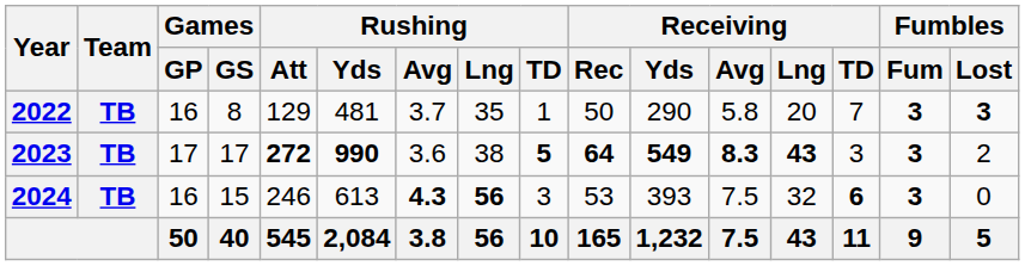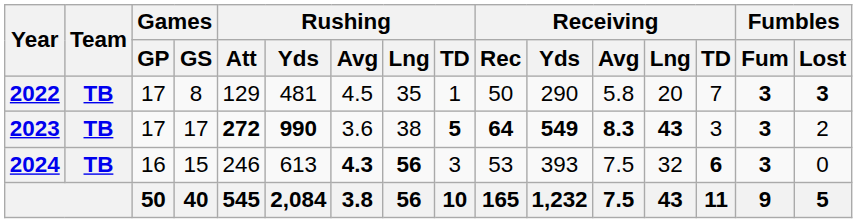 <table class="wikitable" style="text-align:center;">
 <tr>
 <th rowspan="2">Year</th>
 <th rowspan="2">Team</th>
 <th colspan="2">Games</th>
 <th colspan="5">Rushing</th>
 <th colspan="5">Receiving</th>
 <th colspan="2">Fumbles</th>
 </tr>
 <tr>
 <th>GP</th>
 <th>GS</th>
 <th>Att</th>
 <th>Yds</th>
 <th>Avg</th>
 <th>Lng</th>
 <th>TD</th>
 <th>Rec</th>
 <th>Yds</th>
 <th>Avg</th>
 <th>Lng</th>
 <th>TD</th>
 <th>Fum</th>
 <th>Lost</th>
 </tr>
 <tr>
 <th><a href='#'>2022</a></th>
 <th><a href='#'>TB</a></th>
-<td>16</td>
+<td>17</td>
 <td>8</td>
 <td>129</td>
 <td>481</td>
-<td>3.7</td>
+<td>4.5</td>
 <td>35</td>
 <td>1</td>
 <td>50</td>
 <td>290</td>
 <td>5.8</td>
 <td>20</td>
 <td>7</td>
 <td><strong>3</strong></td>
 <td><strong>3</strong></td>
 </tr>
 <tr>
 <th><a href='#'>2023</a></th>
 <th><a href='#'>TB</a></th>
 <td>17</td>
 <td>17</td>
 <td><strong>272</strong></td>
 <td><strong>990</strong></td>
 <td>3.6</td>
 <td>38</td>
 <td><strong>5</strong></td>
 <td><strong>64</strong></td>
 <td><strong>549</strong></td>
 <td><strong>8.3</strong></td>
 <td><strong>43</strong></td>
 <td>3</td>
 <td><strong>3</strong></td>
 <td>2</td>
 </tr>
 <tr>
 <th><a href='#'>2024</a></th>
 <th><a href='#'>TB</a></th>
 <td>16</td>
 <td>15</td>
 <td>246</td>
 <td>613</td>
 <td><strong>4.3</strong></td>
 <td><strong>56</strong></td>
 <td>3</td>
 <td>53</td>
 <td>393</td>
 <td>7.5</td>
 <td>32</td>
 <td><strong>6</strong></td>
 <td><strong>3</strong></td>
 <td>0</td>
 </tr>
 <tr>
 <th colspan="2"></th>
 <th>50</th>
 <th>40</th>
 <th>545</th>
 <th>2,084</th>
 <th>3.8</th>
 <th>56</th>
 <th>10</th>
 <th>165</th>
 <th>1,232</th>
 <th>7.5</th>
 <th>43</th>
 <th>11</th>
 <th>9</th>
 <th>5</th>
 </tr>
 </table>
